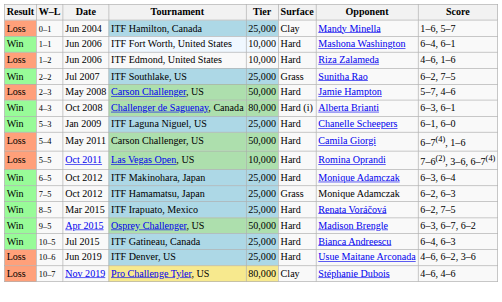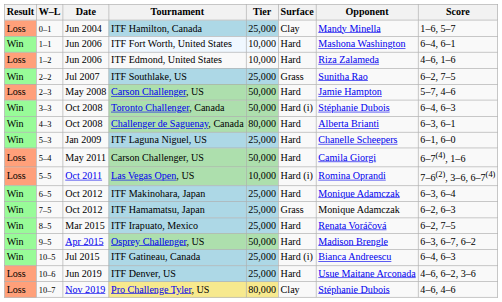 <table class="sortable wikitable">
 <tr>
 <th>Result</th>
 <th class="unsortable">W–L</th>
 <th>Date</th>
 <th>Tournament</th>
 <th>Tier</th>
 <th>Surface</th>
 <th>Opponent</th>
 <th class="unsortable">Score</th>
 </tr>
 <tr>
 <td bgcolor=FFA07A>Loss</td>
 <td><small>0–1</small></td>
 <td>Jun 2004</td>
 <td bgcolor=lightblue>ITF Hamilton, Canada</td>
 <td bgcolor=lightblue>25,000</td>
 <td>Clay</td>
 <td> <a href='#'>Mandy Minella</a></td>
 <td>1–6, 5–7</td>
 </tr>
 <tr>
 <td bgcolor="98FB98">Win</td>
 <td><small>1–1</small></td>
 <td>Jun 2006</td>
 <td style="background:#f0f8ff;">ITF Fort Worth, United States</td>
 <td style="background:#f0f8ff;">10,000</td>
 <td>Hard</td>
 <td> <a href='#'>Mashona Washington</a></td>
 <td>6–4, 6–1</td>
 </tr>
 <tr>
 <td bgcolor=FFA07A>Loss</td>
 <td><small>1–2</small></td>
 <td>Jun 2006</td>
 <td>ITF Edmond, United States</td>
 <td>10,000</td>
 <td>Hard</td>
 <td> <a href='#'>Riza Zalameda</a></td>
 <td>4–6, 1–6</td>
 </tr>
 <tr>
 <td bgcolor="98FB98">Win</td>
 <td><small>2–2</small></td>
 <td>Jul 2007</td>
 <td bgcolor=lightblue>ITF Southlake, US</td>
 <td bgcolor=lightblue>25,000</td>
 <td>Grass</td>
 <td> <a href='#'>Sunitha Rao</a></td>
 <td>6–2, 7–5</td>
 </tr>
 <tr>
 <td bgcolor=FFA07A>Loss</td>
 <td><small>2–3</small></td>
 <td>May 2008</td>
 <td bgcolor=addfad><a href='#'>Carson Challenger</a>, US</td>
 <td bgcolor=addfad>50,000</td>
 <td>Hard</td>
 <td> <a href='#'>Jamie Hampton</a></td>
 <td>5–7, 4–6</td>
 </tr>
 <tr>
 <td bgcolor="98FB98">Win</td>
+<td><small>3–3</small></td>
+<td>Oct 2008</td>
+<td bgcolor=addfad><a href='#'>Toronto Challenger</a>, Canada</td>
+<td bgcolor=addfad>50,000</td>
+<td>Hard (i)</td>
+<td> <a href='#'>Stéphanie Dubois</a></td>
+<td>6–4, 6–3</td>
+</tr>
+<tr>
+<td bgcolor="98FB98">Win</td>
 <td><small>4–3</small></td>
 <td>Oct 2008</td>
 <td bgcolor=ADDFAD><a href='#'>Challenger de Saguenay</a>, Canada</td>
 <td bgcolor=ADDFAD>80,000</td>
-<td>Hard (i)</td>
+<td>Hard</td>
 <td> <a href='#'>Alberta Brianti</a></td>
 <td>6–3, 6–1</td>
 </tr>
 <tr>
 <td bgcolor="98FB98">Win</td>
 <td><small>5–3</small></td>
 <td>Jan 2009</td>
 <td style="background:lightblue;">ITF Laguna Niguel, US</td>
 <td style="background:lightblue;">25,000</td>
 <td>Hard</td>
 <td> <a href='#'>Chanelle Scheepers</a></td>
 <td>6–1, 6–0</td>
 </tr>
 <tr>
 <td bgcolor=FFA07A>Loss</td>
 <td><small>5–4</small></td>
 <td>May 2011</td>
 <td style="background:#addfad;">Carson Challenger, US</td>
 <td style="background:#addfad;">50,000</td>
 <td>Hard</td>
 <td> <a href='#'>Camila Giorgi</a></td>
 <td>6–7<sup>(4)</sup>, 1–6</td>
 </tr>
 <tr>
 <td bgcolor=FFA07A>Loss</td>
 <td><small>5–5</small></td>
 <td><a href='#'>Oct 2011</a></td>
 <td style="background:#addfad;"><a href='#'>Las Vegas Open</a>, US</td>
 <td style="background:#addfad;">10,000</td>
-<td>Hard</td>
+<td>Hard (i)</td>
 <td> <a href='#'>Romina Oprandi</a></td>
 <td>7–6<sup>(2)</sup>, 3–6, 6–7<sup>(4)</sup></td>
 </tr>
 <tr>
 <td bgcolor="98FB98">Win</td>
 <td><small>6–5</small></td>
 <td>Oct 2012</td>
 <td style="background:lightblue;">ITF Makinohara, Japan</td>
 <td style="background:lightblue;">25,000</td>
 <td>Hard</td>
 <td> <a href='#'>Monique Adamczak</a></td>
 <td>6–3, 6–4</td>
 </tr>
 <tr>
 <td bgcolor="98FB98">Win</td>
 <td><small>7–5</small></td>
 <td>Oct 2012</td>
 <td style="background:lightblue;">ITF Hamamatsu, Japan</td>
 <td style="background:lightblue;">25,000</td>
 <td>Grass</td>
 <td> Monique Adamczak</td>
 <td>6–2, 6–3</td>
 </tr>
 <tr>
 <td bgcolor="98FB98">Win</td>
 <td><small>8–5</small></td>
 <td>Mar 2015</td>
 <td style="background:lightblue;">ITF Irapuato, Mexico</td>
 <td style="background:lightblue;">25,000</td>
 <td>Hard</td>
 <td> <a href='#'>Renata Voráčová</a></td>
 <td>6–2, 7–5</td>
 </tr>
 <tr>
 <td bgcolor="98FB98">Win</td>
 <td><small>9–5</small></td>
 <td><a href='#'>Apr 2015</a></td>
 <td style="background:#addfad;"><a href='#'>Osprey Challenger</a>, US</td>
 <td style="background:#addfad;">50,000</td>
 <td>Hard</td>
 <td> <a href='#'>Madison Brengle</a></td>
 <td>6–3, 6–7, 6–2</td>
 </tr>
 <tr>
 <td bgcolor="98FB98">Win</td>
 <td><small>10–5</small></td>
 <td>Jul 2015</td>
 <td style="background:lightblue;">ITF Gatineau, Canada</td>
 <td style="background:lightblue;">25,000</td>
-<td>Hard</td>
+<td>Hard (i)</td>
 <td> <a href='#'>Bianca Andreescu</a></td>
 <td>6–4, 6–3</td>
 </tr>
 <tr>
 <td bgcolor=FFA07A>Loss</td>
 <td><small>10–6</small></td>
 <td>Jun 2019</td>
 <td style="background:lightblue;">ITF Denver, US</td>
 <td style="background:lightblue;">25,000</td>
 <td>Hard</td>
 <td> <a href='#'>Usue Maitane Arconada</a></td>
 <td>4–6, 6–2, 3–6</td>
 </tr>
 <tr>
 <td bgcolor=FFA07A>Loss</td>
 <td><small>10–7</small></td>
 <td><a href='#'>Nov 2019</a></td>
 <td style="background:#f7e98e;"><a href='#'>Pro Challenge Tyler</a>, US</td>
 <td style="background:#f7e98e;">80,000</td>
 <td>Clay</td>
 <td> <a href='#'>Stéphanie Dubois</a></td>
 <td>4–6, 4–6</td>
 </tr>
 </table>
